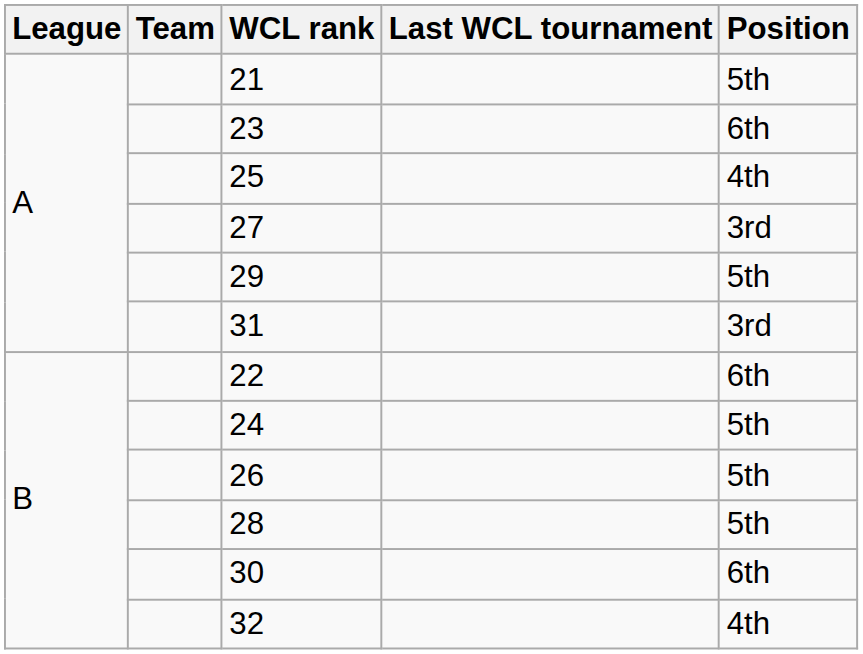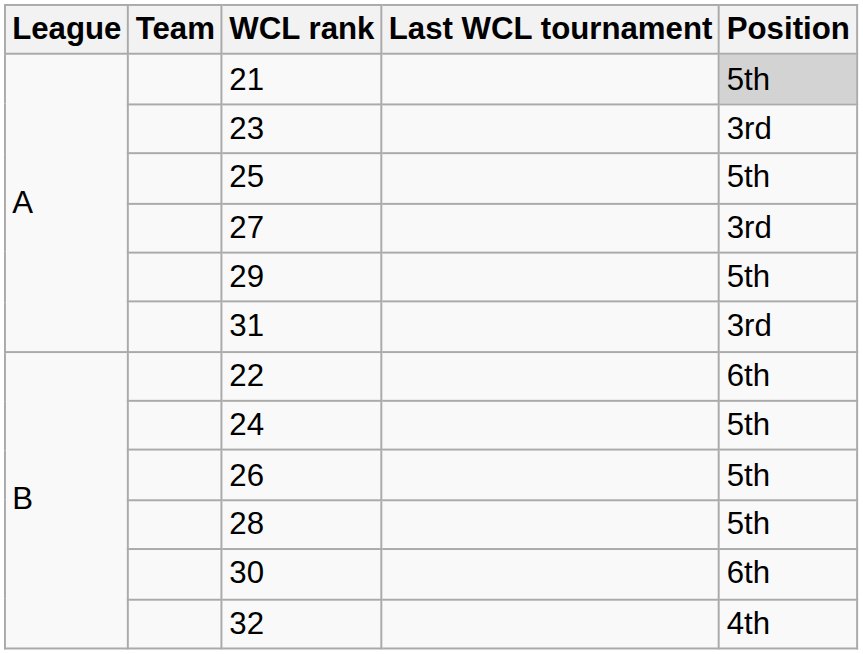 <table class="wikitable sortable">
 <tr>
 <th>League</th>
 <th>Team</th>
 <th>WCL rank</th>
 <th>Last WCL tournament</th>
 <th>Position</th>
 </tr>
 <tr>
 <td rowspan=6>A</td>
 <td></td>
 <td>21</td>
 <td></td>
-<td>5th</td>
+<td style="background: lightgrey;">5th</td>
 </tr>
 <tr>
 <td></td>
 <td>23</td>
 <td></td>
-<td>6th</td>
+<td>3rd</td>
 </tr>
 <tr>
 <td></td>
 <td>25</td>
 <td></td>
-<td>4th</td>
+<td>5th</td>
 </tr>
 <tr>
 <td></td>
 <td>27</td>
 <td></td>
 <td>3rd</td>
 </tr>
 <tr>
 <td></td>
 <td>29</td>
 <td></td>
 <td>5th</td>
 </tr>
 <tr>
 <td></td>
 <td>31</td>
 <td></td>
 <td>3rd</td>
 </tr>
 <tr>
 <td rowspan=6>B</td>
 <td></td>
 <td>22</td>
 <td></td>
 <td>6th</td>
 </tr>
 <tr>
 <td></td>
 <td>24</td>
 <td></td>
 <td>5th</td>
 </tr>
 <tr>
 <td></td>
 <td>26</td>
 <td></td>
 <td>5th</td>
 </tr>
 <tr>
 <td></td>
 <td>28</td>
 <td></td>
 <td>5th</td>
 </tr>
 <tr>
 <td></td>
 <td>30</td>
 <td></td>
 <td>6th</td>
 </tr>
 <tr>
 <td></td>
 <td>32</td>
 <td></td>
 <td>4th</td>
 </tr>
 </table>
